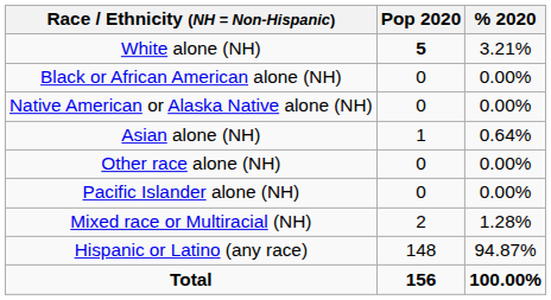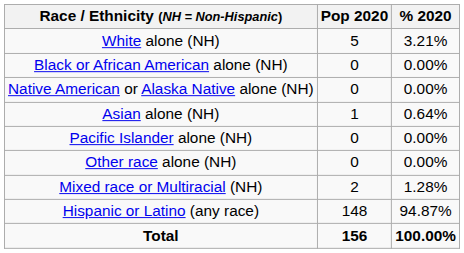 <table class="wikitable" style="text-align:center;">
 <tr>
 <th>Race / Ethnicity <small>(<em>NH = Non-Hispanic</em>)</small></th>
 <th>Pop 2020</th>
 <th>% 2020</th>
 </tr>
 <tr>
 <td><a href='#'>White</a> alone (NH)</td>
-<td><strong>5</strong></td>
+<td>5</td>
 <td>3.21%</td>
 </tr>
 <tr>
 <td><a href='#'>Black or African American</a> alone (NH)</td>
 <td>0</td>
 <td>0.00%</td>
 </tr>
 <tr>
 <td><a href='#'>Native American</a> or <a href='#'>Alaska Native</a> alone (NH)</td>
 <td>0</td>
 <td>0.00%</td>
 </tr>
 <tr>
 <td><a href='#'>Asian</a> alone (NH)</td>
 <td>1</td>
 <td>0.64%</td>
 </tr>
 <tr>
-<td><a href='#'>Other race</a> alone (NH)</td>
+<td><a href='#'>Pacific Islander</a> alone (NH)</td>
 <td>0</td>
 <td>0.00%</td>
 </tr>
 <tr>
-<td><a href='#'>Pacific Islander</a> alone (NH)</td>
+<td><a href='#'>Other race</a> alone (NH)</td>
 <td>0</td>
 <td>0.00%</td>
 </tr>
 <tr>
 <td><a href='#'>Mixed race or Multiracial</a> (NH)</td>
 <td>2</td>
 <td>1.28%</td>
 </tr>
 <tr>
 <td><a href='#'>Hispanic or Latino</a> (any race)</td>
 <td>148</td>
 <td>94.87%</td>
 </tr>
 <tr>
 <td><strong>Total</strong></td>
 <td><strong>156</strong></td>
 <td><strong>100.00%</strong></td>
 </tr>
 </table>
